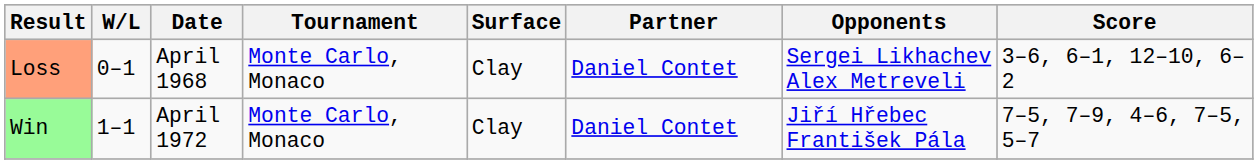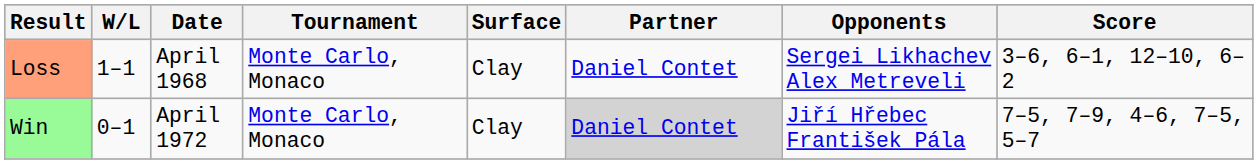 <table class="sortable wikitable">
 <tr>
 <th>Result</th>
 <th style="width:30px" class="unsortable">W/L</th>
 <th style="width:50px">Date</th>
 <th style="width:130px">Tournament</th>
 <th style="width:50px">Surface</th>
 <th style="width:125px">Partner</th>
 <th style="width:125px">Opponents</th>
 <th style="width:150px" class="unsortable">Score</th>
 </tr>
 <tr>
 <td style="background:#ffa07a;">Loss</td>
-<td>0–1</td>
+<td>1–1</td>
 <td>April 1968</td>
 <td><a href='#'>Monte Carlo</a>, Monaco</td>
 <td>Clay</td>
 <td> <a href='#'>Daniel Contet</a></td>
 <td> <a href='#'>Sergei Likhachev</a><br> <a href='#'>Alex Metreveli</a></td>
 <td>3–6, 6–1, 12–10, 6–2</td>
 </tr>
 <tr>
 <td style="background:#98fb98;">Win</td>
-<td>1–1</td>
+<td>0–1</td>
 <td>April 1972</td>
 <td><a href='#'>Monte Carlo</a>, Monaco</td>
 <td>Clay</td>
-<td> <a href='#'>Daniel Contet</a></td>
+<td style="background: lightgrey;"> <a href='#'>Daniel Contet</a></td>
 <td> <a href='#'>Jiří Hřebec</a><br> <a href='#'>František Pála</a></td>
 <td>7–5, 7–9, 4–6, 7–5, 5–7</td>
 </tr>
 </table>
